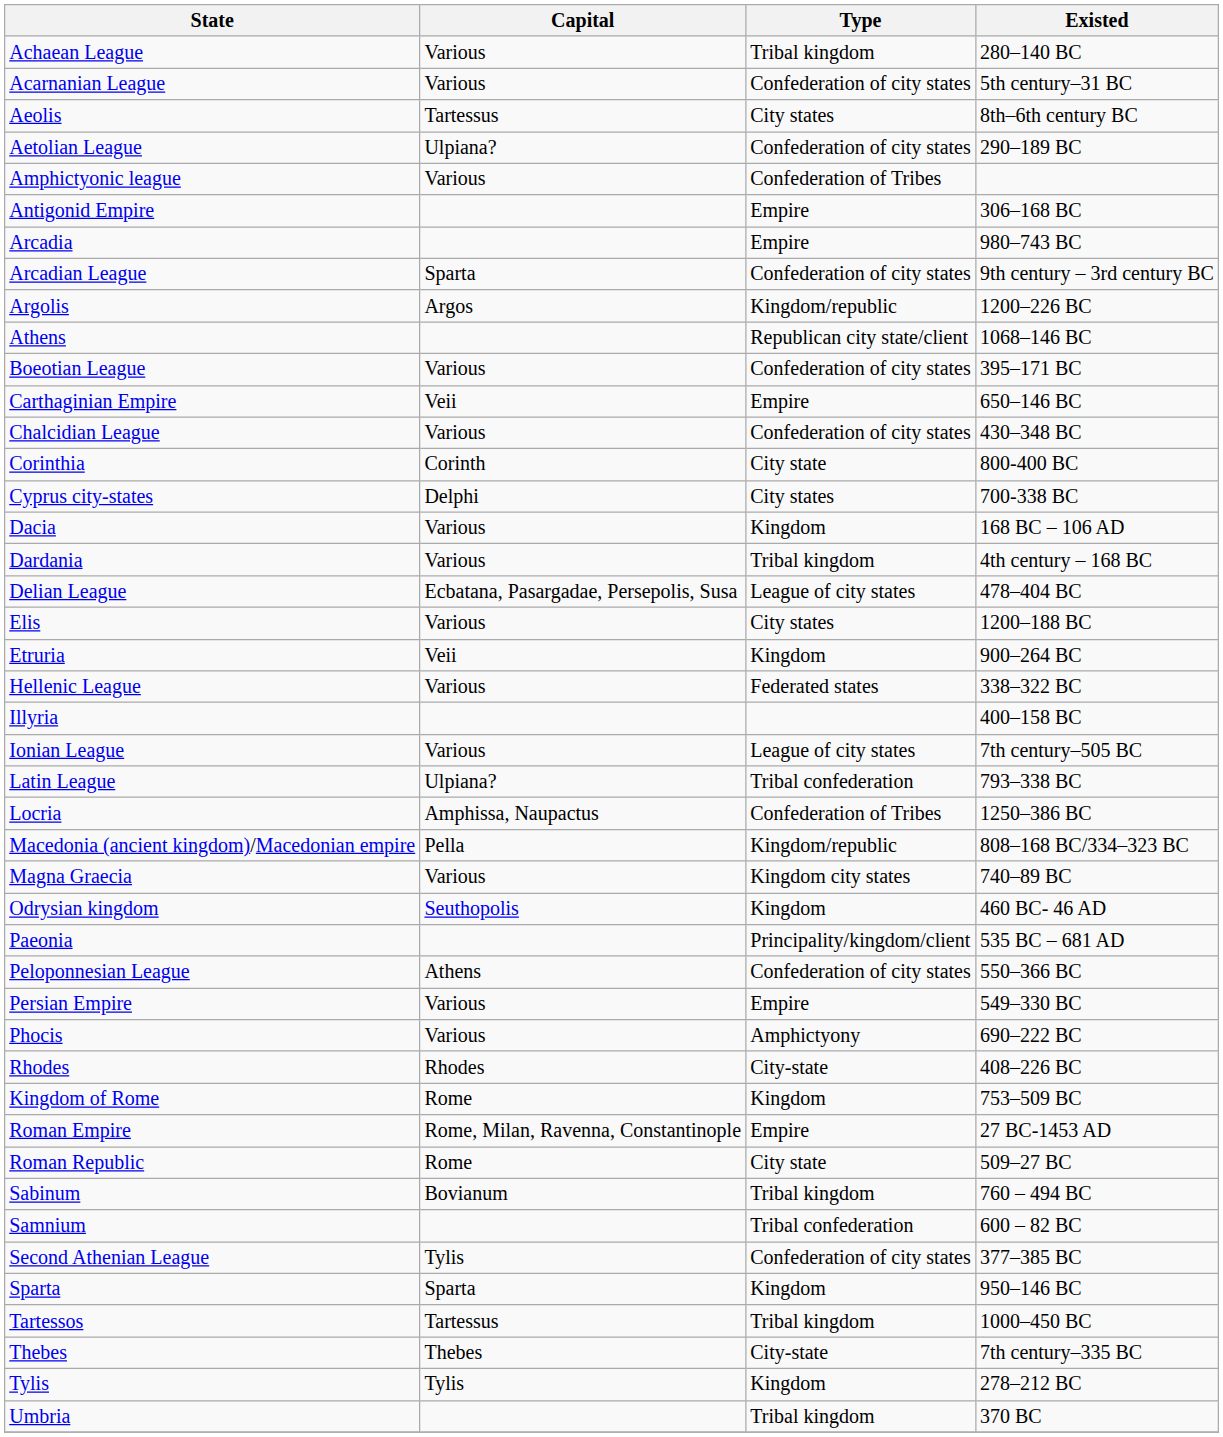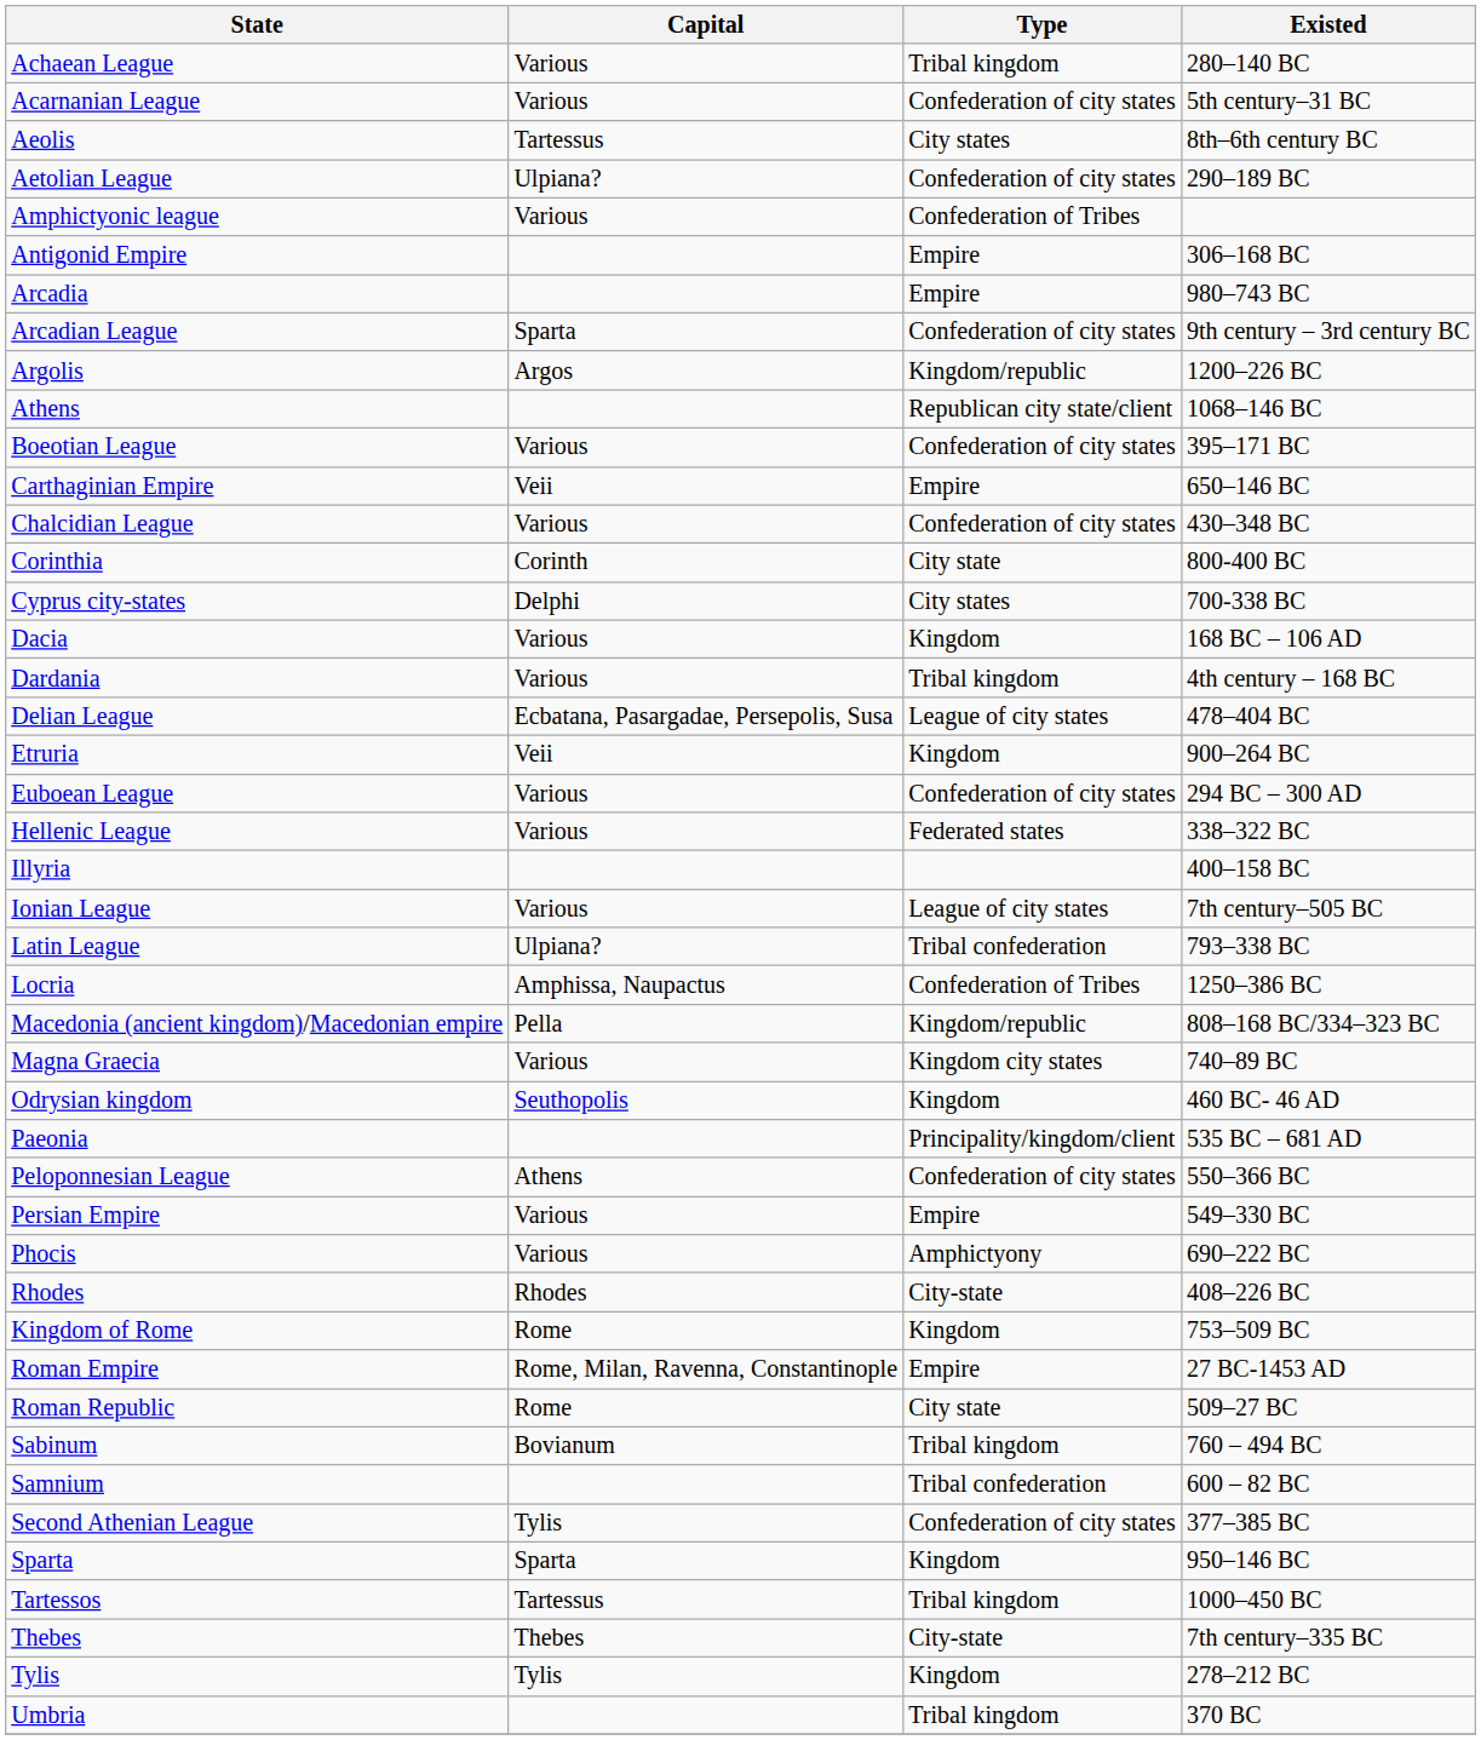 <table class="wikitable sortable" border="1">
 <tr>
 <th>State</th>
 <th>Capital</th>
 <th>Type</th>
 <th>Existed</th>
 </tr>
 <tr>
 <td><a href='#'>Achaean League</a></td>
 <td>Various</td>
 <td>Tribal kingdom</td>
 <td>280–140 BC</td>
 </tr>
 <tr>
 <td><a href='#'>Acarnanian League</a></td>
 <td>Various</td>
 <td>Confederation of city states</td>
 <td>5th century–31 BC</td>
 </tr>
 <tr>
 <td><a href='#'>Aeolis</a></td>
 <td>Tartessus</td>
 <td>City states</td>
 <td>8th–6th century BC</td>
 </tr>
 <tr>
 <td><a href='#'>Aetolian League</a></td>
 <td>Ulpiana?</td>
 <td>Confederation of city states</td>
 <td>290–189 BC</td>
 </tr>
 <tr>
 <td><a href='#'>Amphictyonic league</a></td>
 <td>Various</td>
 <td>Confederation of Tribes</td>
 <td></td>
 </tr>
 <tr>
 <td><a href='#'>Antigonid Empire</a></td>
 <td></td>
 <td>Empire</td>
 <td>306–168 BC</td>
 </tr>
 <tr>
 <td><a href='#'>Arcadia</a></td>
 <td></td>
 <td>Empire</td>
 <td>980–743 BC</td>
 </tr>
 <tr>
 <td><a href='#'>Arcadian League</a></td>
 <td>Sparta</td>
 <td>Confederation of city states</td>
 <td>9th century – 3rd century BC</td>
 </tr>
 <tr>
 <td><a href='#'>Argolis</a></td>
 <td>Argos</td>
 <td>Kingdom/republic</td>
 <td>1200–226 BC</td>
 </tr>
 <tr>
 <td><a href='#'>Athens</a></td>
 <td></td>
 <td>Republican city state/client</td>
 <td>1068–146 BC</td>
 </tr>
 <tr>
 <td><a href='#'>Boeotian League</a></td>
 <td>Various</td>
 <td>Confederation of city states</td>
 <td>395–171 BC</td>
 </tr>
 <tr>
 <td><a href='#'>Carthaginian Empire</a></td>
 <td>Veii</td>
 <td>Empire</td>
 <td>650–146 BC</td>
 </tr>
 <tr>
 <td><a href='#'>Chalcidian League</a></td>
 <td>Various</td>
 <td>Confederation of city states</td>
 <td>430–348 BC</td>
 </tr>
 <tr>
 <td><a href='#'>Corinthia</a></td>
 <td>Corinth</td>
 <td>City state</td>
 <td>800-400 BC</td>
 </tr>
 <tr>
 <td><a href='#'>Cyprus city-states</a></td>
 <td>Delphi</td>
 <td>City states</td>
 <td>700-338 BC</td>
 </tr>
 <tr>
 <td><a href='#'>Dacia</a></td>
 <td>Various</td>
 <td>Kingdom</td>
 <td>168 BC – 106 AD</td>
 </tr>
 <tr>
 <td><a href='#'>Dardania</a></td>
 <td>Various</td>
 <td>Tribal kingdom</td>
 <td>4th century – 168 BC</td>
 </tr>
 <tr>
 <td><a href='#'>Delian League</a></td>
 <td>Ecbatana, Pasargadae, Persepolis, Susa</td>
 <td>League of city states</td>
 <td>478–404 BC</td>
 </tr>
 <tr>
-<td><a href='#'>Elis</a></td>
-<td>Various</td>
-<td>City states</td>
-<td>1200–188 BC</td>
-</tr>
-<tr>
 <td><a href='#'>Etruria</a></td>
 <td>Veii</td>
 <td>Kingdom</td>
 <td>900–264 BC</td>
+</tr>
+<tr>
+<td><a href='#'>Euboean League</a></td>
+<td>Various</td>
+<td>Confederation of city states</td>
+<td>294 BC – 300 AD</td>
 </tr>
 <tr>
 <td><a href='#'>Hellenic League</a></td>
 <td>Various</td>
 <td>Federated states</td>
 <td>338–322 BC</td>
 </tr>
 <tr>
 <td><a href='#'>Illyria</a></td>
 <td></td>
 <td></td>
 <td>400–158 BC</td>
 </tr>
 <tr>
 <td><a href='#'>Ionian League</a></td>
 <td>Various</td>
 <td>League of city states</td>
 <td>7th century–505 BC</td>
 </tr>
 <tr>
 <td><a href='#'>Latin League</a></td>
 <td>Ulpiana?</td>
 <td>Tribal confederation</td>
 <td>793–338 BC</td>
 </tr>
 <tr>
 <td><a href='#'>Locria</a></td>
 <td>Amphissa, Naupactus</td>
 <td>Confederation of Tribes</td>
 <td>1250–386 BC</td>
 </tr>
 <tr>
 <td><a href='#'>Macedonia (ancient kingdom)</a>/<a href='#'>Macedonian empire</a></td>
 <td>Pella</td>
 <td>Kingdom/republic</td>
 <td>808–168 BC/334–323 BC</td>
 </tr>
 <tr>
 <td><a href='#'>Magna Graecia</a></td>
 <td>Various</td>
 <td>Kingdom city states</td>
 <td>740–89 BC</td>
 </tr>
 <tr>
 <td><a href='#'>Odrysian kingdom</a></td>
 <td><a href='#'>Seuthopolis</a></td>
 <td>Kingdom</td>
 <td>460 BC- 46 AD</td>
 </tr>
 <tr>
 <td><a href='#'>Paeonia</a></td>
 <td></td>
 <td>Principality/kingdom/client</td>
 <td>535 BC – 681 AD</td>
 </tr>
 <tr>
 <td><a href='#'>Peloponnesian League</a></td>
 <td>Athens</td>
 <td>Confederation of city states</td>
 <td>550–366 BC</td>
 </tr>
 <tr>
 <td><a href='#'>Persian Empire</a></td>
 <td>Various</td>
 <td>Empire</td>
 <td>549–330 BC</td>
 </tr>
 <tr>
 <td><a href='#'>Phocis</a></td>
 <td>Various</td>
 <td>Amphictyony</td>
 <td>690–222 BC</td>
 </tr>
 <tr>
 <td><a href='#'>Rhodes</a></td>
 <td>Rhodes</td>
 <td>City-state</td>
 <td>408–226 BC</td>
 </tr>
 <tr>
 <td><a href='#'>Kingdom of Rome</a></td>
 <td>Rome</td>
 <td>Kingdom</td>
 <td>753–509 BC</td>
 </tr>
 <tr>
 <td><a href='#'>Roman Empire</a></td>
 <td>Rome, Milan, Ravenna, Constantinople</td>
 <td>Empire</td>
 <td>27 BC-1453 AD</td>
 </tr>
 <tr>
 <td><a href='#'>Roman Republic</a></td>
 <td>Rome</td>
 <td>City state</td>
 <td>509–27 BC</td>
 </tr>
 <tr>
 <td><a href='#'>Sabinum</a></td>
 <td>Bovianum</td>
 <td>Tribal kingdom</td>
 <td>760 – 494 BC</td>
 </tr>
 <tr>
 <td><a href='#'>Samnium</a></td>
 <td></td>
 <td>Tribal confederation</td>
 <td>600 – 82 BC</td>
 </tr>
 <tr>
 <td><a href='#'>Second Athenian League</a></td>
 <td>Tylis</td>
 <td>Confederation of city states</td>
 <td>377–385 BC</td>
 </tr>
 <tr>
 <td><a href='#'>Sparta</a></td>
 <td>Sparta</td>
 <td>Kingdom</td>
 <td>950–146 BC</td>
 </tr>
 <tr>
 <td><a href='#'>Tartessos</a></td>
 <td>Tartessus</td>
 <td>Tribal kingdom</td>
 <td>1000–450 BC</td>
 </tr>
 <tr>
 <td><a href='#'>Thebes</a></td>
 <td>Thebes</td>
 <td>City-state</td>
 <td>7th century–335 BC</td>
 </tr>
 <tr>
 <td><a href='#'>Tylis</a></td>
 <td>Tylis</td>
 <td>Kingdom</td>
 <td>278–212 BC</td>
 </tr>
 <tr>
 <td><a href='#'>Umbria</a></td>
 <td></td>
 <td>Tribal kingdom</td>
 <td>370 BC</td>
 </tr>
 <tr>
 </tr>
 </table>
